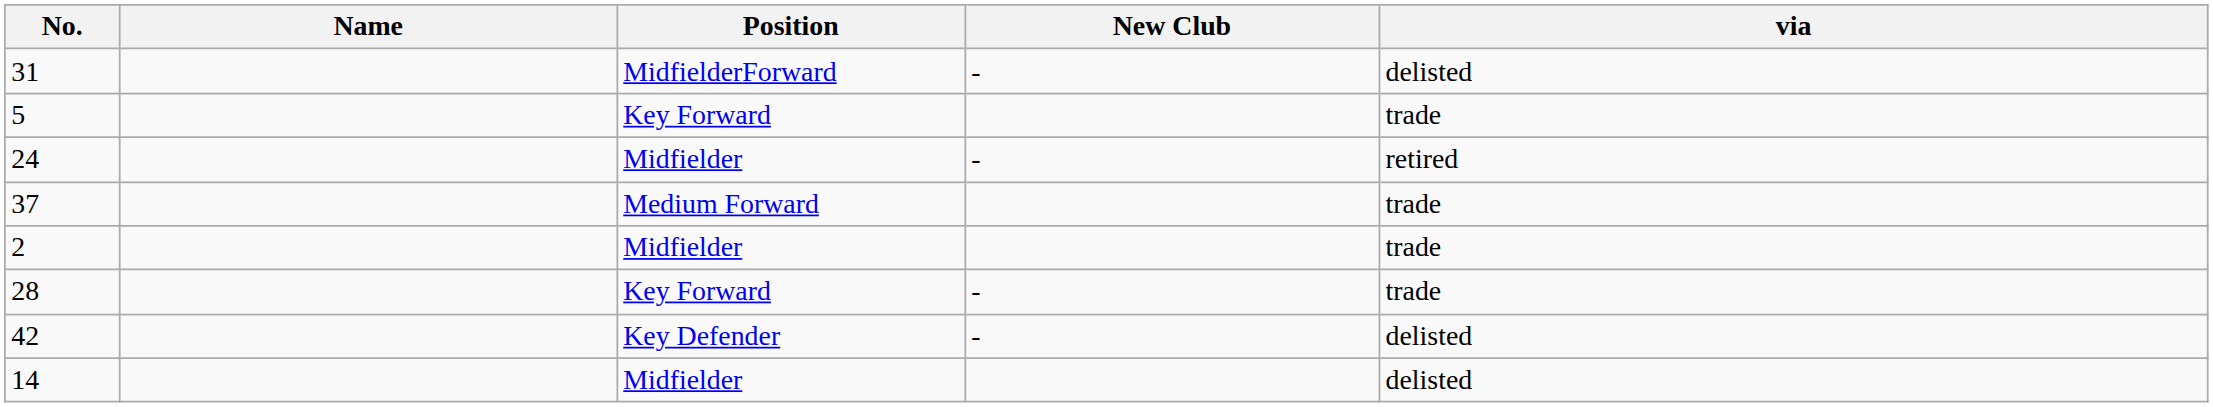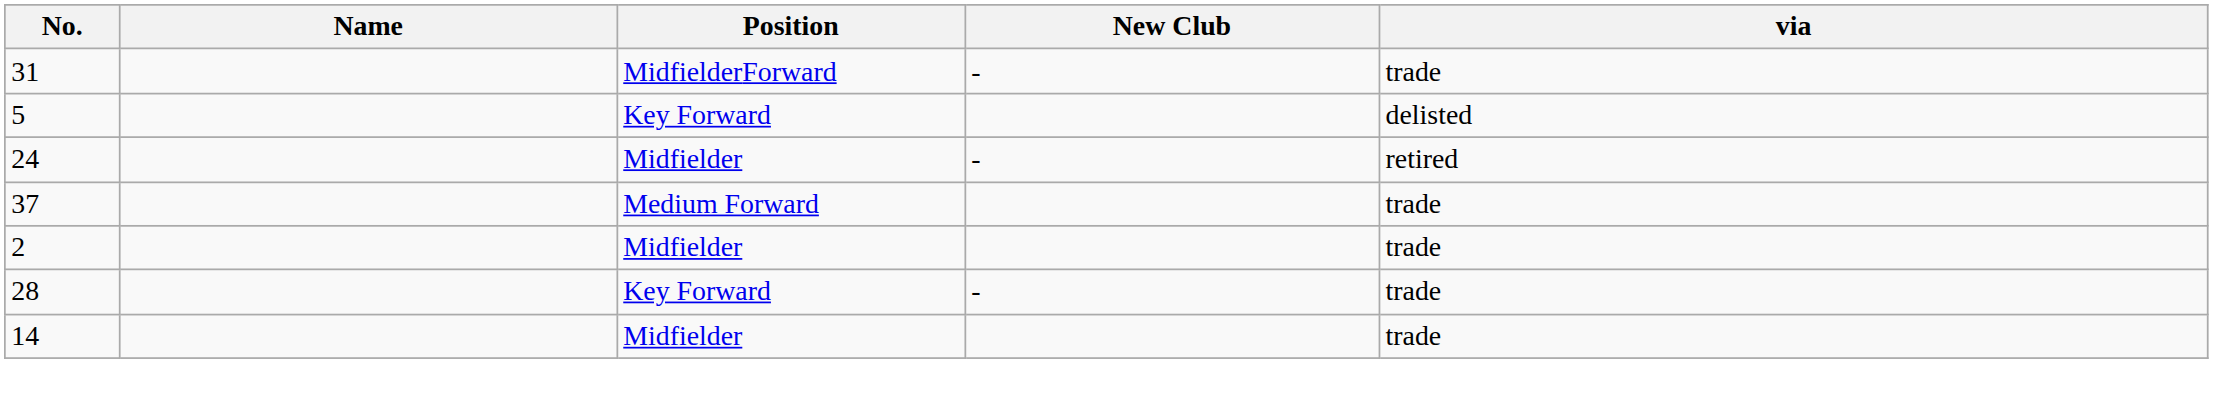 <table class="wikitable sortable" style="width:80%;">
 <tr>
 <th width="1%">No.</th>
 <th width="6%">Name</th>
 <th width="2%">Position</th>
 <th width="5%">New Club</th>
 <th width="10%">via</th>
 </tr>
 <tr>
 <td align="left">31</td>
 <td></td>
 <td><a href='#'>Midfielder</a><a href='#'>Forward</a></td>
 <td>-</td>
-<td>delisted</td>
+<td>trade</td>
 </tr>
 <tr>
 <td>5</td>
 <td></td>
 <td><a href='#'>Key Forward</a></td>
 <td></td>
-<td>trade</td>
+<td>delisted</td>
 </tr>
 <tr>
 <td>24</td>
 <td></td>
 <td><a href='#'>Midfielder</a></td>
 <td>-</td>
 <td>retired</td>
 </tr>
 <tr>
 <td>37</td>
 <td></td>
 <td><a href='#'>Medium Forward</a></td>
 <td></td>
 <td>trade</td>
 </tr>
 <tr>
 <td>2</td>
 <td></td>
 <td><a href='#'>Midfielder</a></td>
 <td></td>
 <td>trade</td>
 </tr>
 <tr>
 <td>28</td>
 <td></td>
 <td><a href='#'>Key Forward</a></td>
 <td>-</td>
 <td>trade</td>
 </tr>
 <tr>
-<td>42</td>
-<td></td>
-<td><a href='#'>Key Defender</a></td>
-<td>-</td>
-<td>delisted</td>
-</tr>
-<tr>
 <td>14</td>
 <td></td>
 <td><a href='#'>Midfielder</a></td>
 <td></td>
-<td>delisted</td>
+<td>trade</td>
 </tr>
 </table>
